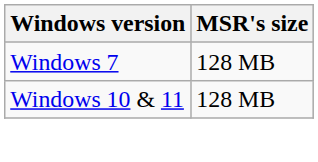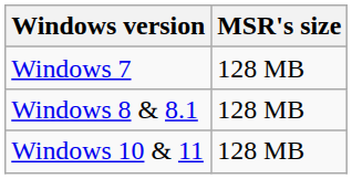 <table class="wikitable">
 <tr>
 <th>Windows version</th>
 <th>MSR's size</th>
 </tr>
 <tr>
 <td><a href='#'>Windows 7</a></td>
 <td>128 MB</td>
 </tr>
 <tr>
+<td><a href='#'>Windows 8</a> & <a href='#'>8.1</a></td>
+<td>128 MB</td>
+</tr>
+<tr>
 <td><a href='#'>Windows 10</a> & <a href='#'>11</a></td>
 <td>128 MB</td>
 </tr>
 </table>
